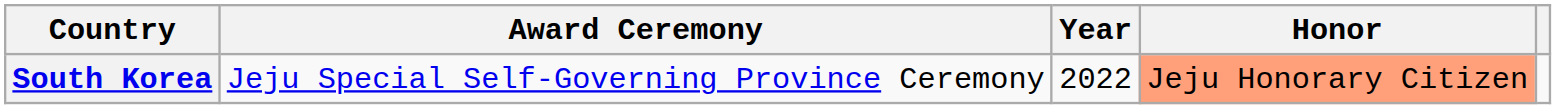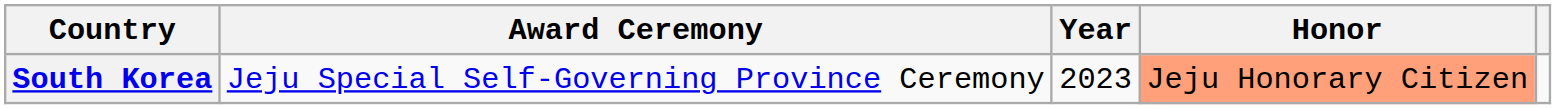 <table class="wikitable plainrowheaders">
 <tr>
 <th scope="col">Country</th>
 <th scope="col">Award Ceremony</th>
 <th scope="col">Year</th>
 <th scope="col">Honor</th>
 <th class="unsortable" scope="col"></th>
 </tr>
 <tr>
 <th scope="row"><a href='#'>South Korea</a></th>
 <td><a href='#'>Jeju Special Self-Governing Province</a> Ceremony</td>
-<td>2022</td>
+<td>2023</td>
 <td style="background: lightsalmon;">Jeju Honorary Citizen</td>
 <td></td>
 </tr>
 </table>
